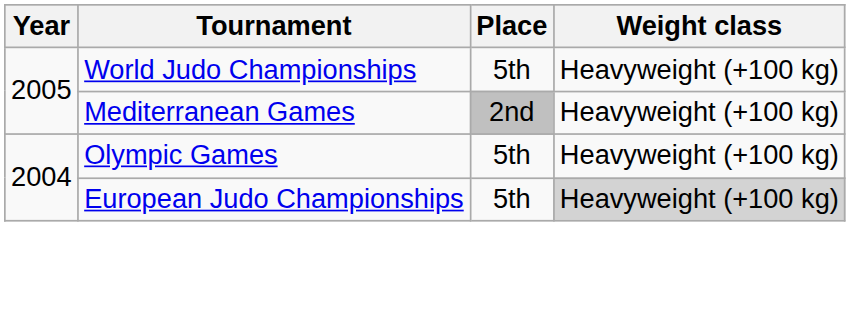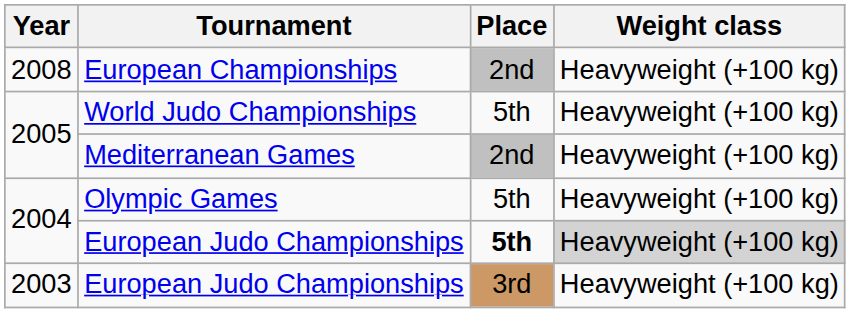 <table class=wikitable>
 <tr>
 <th>Year</th>
 <th>Tournament</th>
 <th>Place</th>
 <th>Weight class</th>
+</tr>
+<tr>
+<td>2008</td>
+<td><a href='#'>European Championships</a></td>
+<td bgcolor="silver" align="center">2nd</td>
+<td>Heavyweight (+100 kg)</td>
 </tr>
 <tr>
 <td rowspan=2>2005</td>
 <td><a href='#'>World Judo Championships</a></td>
 <td align="center">5th</td>
 <td>Heavyweight (+100 kg)</td>
 </tr>
 <tr>
 <td><a href='#'>Mediterranean Games</a></td>
 <td bgcolor="silver" align="center">2nd</td>
 <td>Heavyweight (+100 kg)</td>
 </tr>
 <tr>
 <td rowspan=2>2004</td>
 <td><a href='#'>Olympic Games</a></td>
 <td align="center">5th</td>
 <td>Heavyweight (+100 kg)</td>
 </tr>
 <tr>
 <td><a href='#'>European Judo Championships</a></td>
-<td align="center">5th</td>
+<td align="center"><strong>5th</strong></td>
 <td style="background: lightgrey;">Heavyweight (+100 kg)</td>
 </tr>
+<tr>
+<td>2003</td>
+<td><a href='#'>European Judo Championships</a></td>
+<td bgcolor="cc9966" align="center">3rd</td>
+<td>Heavyweight (+100 kg)</td>
+</tr>
 </table>
